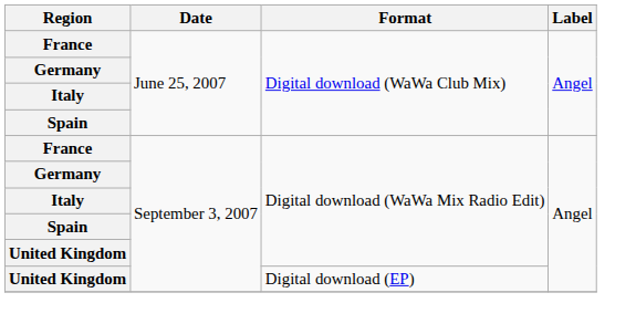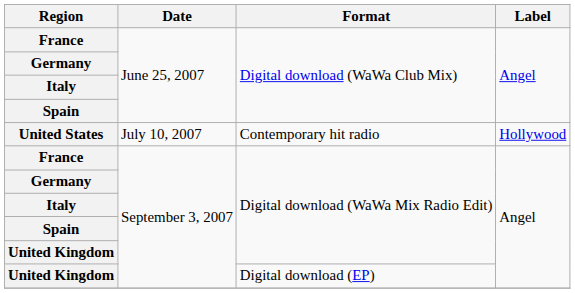 <table class="wikitable plainrowheaders">
 <tr>
 <th scope="col">Region</th>
 <th scope="col">Date</th>
 <th scope="col">Format</th>
 <th scope="col">Label</th>
 </tr>
 <tr>
 <th scope="row">France</th>
 <td rowspan="4">June 25, 2007</td>
 <td rowspan="4"><a href='#'>Digital download</a> (WaWa Club Mix)</td>
 <td rowspan="4"><a href='#'>Angel</a></td>
 </tr>
 <tr>
 <th scope="row">Germany</th>
 </tr>
 <tr>
 <th scope="row">Italy</th>
 </tr>
 <tr>
 <th scope="row">Spain</th>
+</tr>
+<tr>
+<th scope="row">United States</th>
+<td>July 10, 2007</td>
+<td>Contemporary hit radio</td>
+<td><a href='#'>Hollywood</a></td>
 </tr>
 <tr>
 <th scope="row">France</th>
 <td rowspan="6">September 3, 2007</td>
 <td rowspan="5">Digital download (WaWa Mix Radio Edit)</td>
 <td rowspan="6">Angel</td>
 </tr>
 <tr>
 <th scope="row">Germany</th>
 </tr>
 <tr>
 <th scope="row">Italy</th>
 </tr>
 <tr>
 <th scope="row">Spain</th>
 </tr>
 <tr>
 <th scope="row">United Kingdom</th>
 </tr>
 <tr>
 <th scope="row">United Kingdom</th>
 <td>Digital download (<a href='#'>EP</a>)</td>
 </tr>
 <tr>
 </tr>
 </table>
